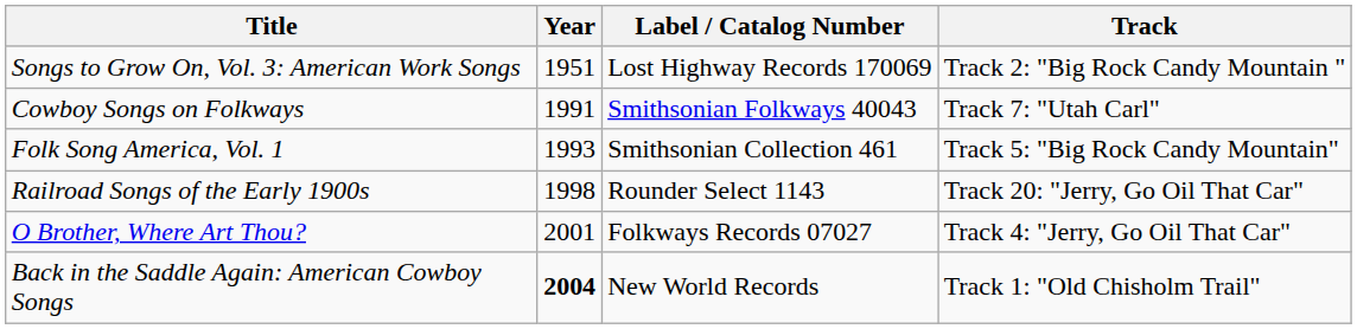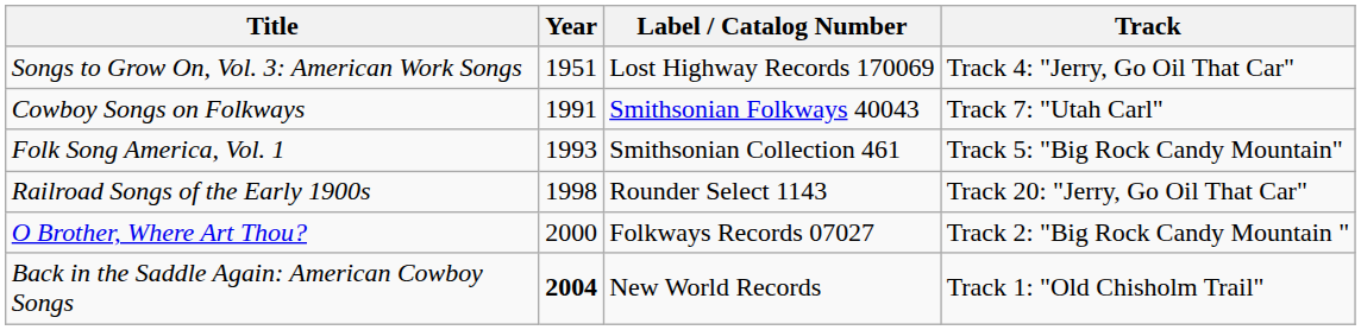 <table class="wikitable plainrowheaders">
 <tr>
 <th scope="col" style="width: 20em;">Title</th>
 <th>Year</th>
 <th>Label / Catalog Number</th>
 <th>Track</th>
 </tr>
 <tr>
 <td scope="row"><em>Songs to Grow On, Vol. 3: American Work Songs</em></td>
 <td>1951</td>
 <td>Lost Highway Records 170069</td>
-<td>Track 2: "Big Rock Candy Mountain "</td>
+<td>Track 4: "Jerry, Go Oil That Car"</td>
 </tr>
 <tr>
 <td scope="row"><em>Cowboy Songs on Folkways</em></td>
 <td>1991</td>
 <td><a href='#'>Smithsonian Folkways</a> 40043</td>
 <td>Track 7: "Utah Carl"</td>
 </tr>
 <tr>
 <td scope="row"><em>Folk Song America, Vol. 1</em></td>
 <td>1993</td>
 <td>Smithsonian Collection 461</td>
 <td>Track 5: "Big Rock Candy Mountain"</td>
 </tr>
 <tr>
 <td scope="row"><em>Railroad Songs of the Early 1900s</em></td>
 <td>1998</td>
 <td>Rounder Select 1143</td>
 <td>Track 20: "Jerry, Go Oil That Car"</td>
 </tr>
 <tr>
 <td scope="row"><em><a href='#'>O Brother, Where Art Thou?</a></em></td>
-<td>2001</td>
+<td>2000</td>
 <td>Folkways Records 07027</td>
-<td>Track 4: "Jerry, Go Oil That Car"</td>
+<td>Track 2: "Big Rock Candy Mountain "</td>
 </tr>
 <tr>
 <td scope="row"><em>Back in the Saddle Again: American Cowboy Songs</em></td>
 <td><strong>2004</strong></td>
 <td>New World Records</td>
 <td>Track 1: "Old Chisholm Trail"</td>
 </tr>
 </table>
